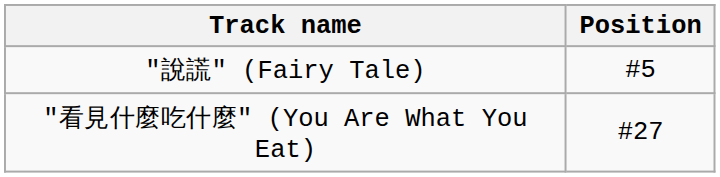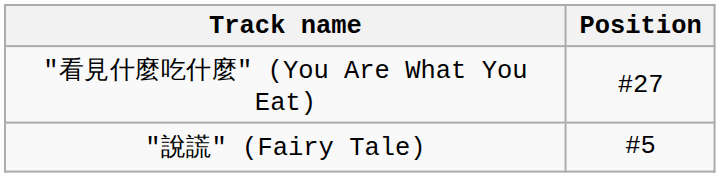 <table class="wikitable" style="text-align:center">
 <tr>
 <th width="280px">Track name</th>
 <th width="70px">Position</th>
 </tr>
 <tr>
+<td>"看見什麼吃什麼" (You Are What You Eat)</td>
+<td>#27</td>
+</tr>
+<tr>
 <td>"說謊" (Fairy Tale)</td>
 <td>#5</td>
 </tr>
-<tr>
-<td>"看見什麼吃什麼" (You Are What You Eat)</td>
-<td>#27</td>
-</tr>
 </table>
